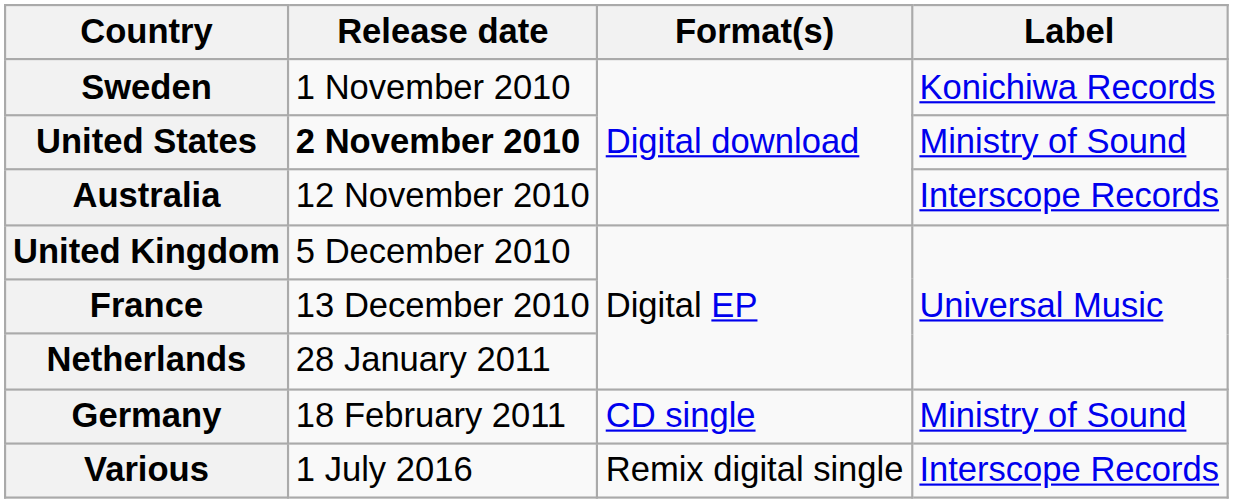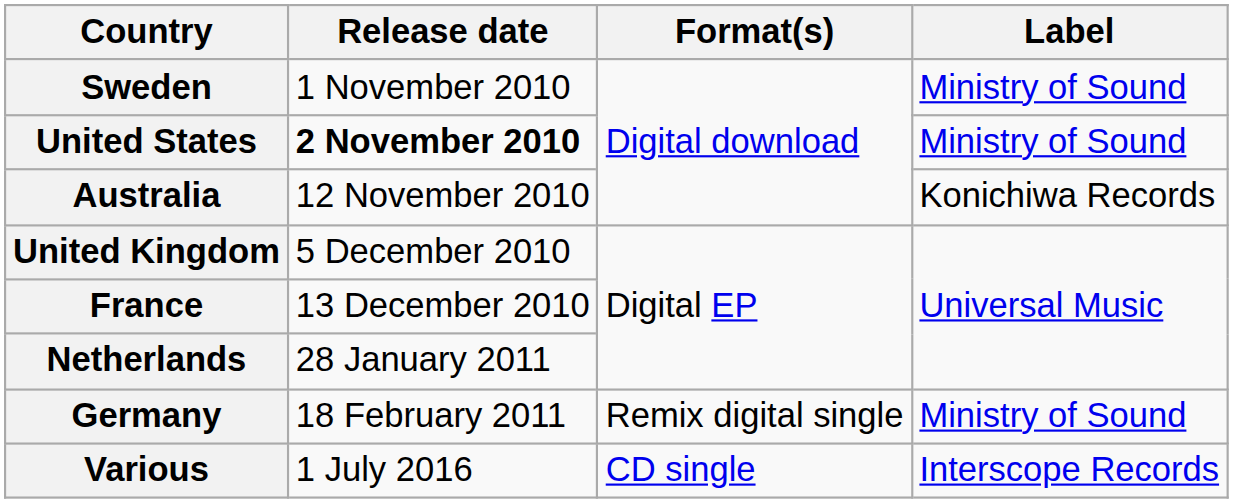 <table class="wikitable plainrowheaders">
 <tr>
 <th scope="col">Country</th>
 <th scope="col">Release date</th>
 <th scope="col">Format(s)</th>
 <th scope="col">Label</th>
 </tr>
 <tr>
 <th scope="row">Sweden</th>
 <td>1 November 2010</td>
 <td rowspan="3"><a href='#'>Digital download</a></td>
-<td><a href='#'>Konichiwa Records</a></td>
+<td><a href='#'>Ministry of Sound</a></td>
 </tr>
 <tr>
 <th scope="row">United States</th>
 <td><strong>2 November 2010</strong></td>
 <td><a href='#'>Ministry of Sound</a></td>
 </tr>
 <tr>
 <th scope="row">Australia</th>
 <td>12 November 2010</td>
-<td><a href='#'>Interscope Records</a></td>
+<td>Konichiwa Records</td>
 </tr>
 <tr>
 <th scope="row">United Kingdom</th>
 <td>5 December 2010</td>
 <td rowspan="3">Digital <a href='#'>EP</a></td>
 <td rowspan="3"><a href='#'>Universal Music</a></td>
 </tr>
 <tr>
 <th scope="row">France</th>
 <td>13 December 2010</td>
 </tr>
 <tr>
 <th scope="row">Netherlands</th>
 <td>28 January 2011</td>
 </tr>
 <tr>
 <th scope="row">Germany</th>
 <td>18 February 2011</td>
-<td><a href='#'>CD single</a></td>
+<td>Remix digital single</td>
 <td><a href='#'>Ministry of Sound</a></td>
 </tr>
 <tr>
 <th scope="row">Various</th>
 <td>1 July 2016</td>
-<td>Remix digital single</td>
+<td><a href='#'>CD single</a></td>
 <td><a href='#'>Interscope Records</a></td>
 </tr>
 </table>
